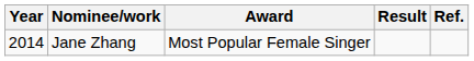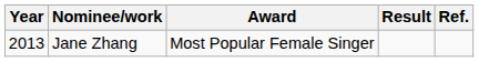 <table class="wikitable">
 <tr>
 <th>Year</th>
 <th>Nominee/work</th>
 <th>Award</th>
 <th><strong>Result</strong></th>
 <th>Ref.</th>
 </tr>
 <tr>
-<td>2014</td>
+<td>2013</td>
 <td>Jane Zhang</td>
 <td>Most Popular Female Singer</td>
 <td></td>
 <td></td>
 </tr>
 </table>
